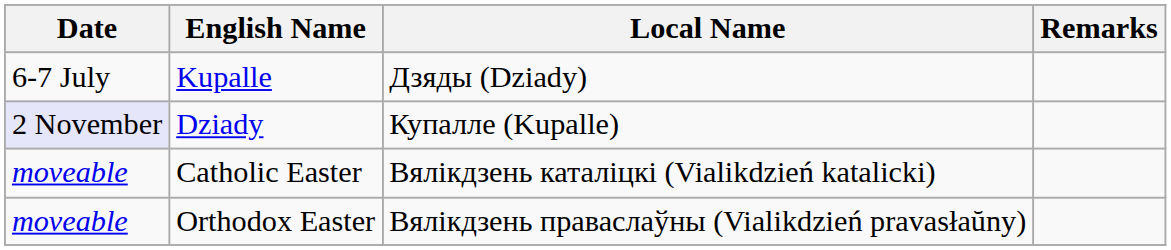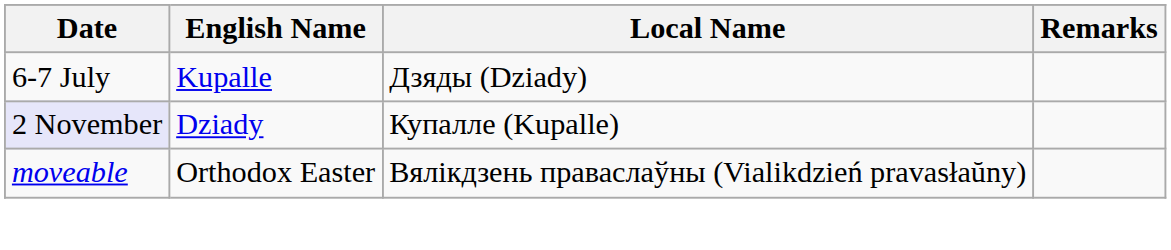 <table class="wikitable">
 <tr>
 <th>Date</th>
 <th>English Name</th>
 <th>Local Name</th>
 <th>Remarks</th>
 </tr>
 <tr>
 <td>6-7 July</td>
 <td><a href='#'>Kupalle</a></td>
 <td>Дзяды (Dziady)</td>
 <td></td>
 </tr>
 <tr>
 <td style="background: lavender;">2 November</td>
 <td><a href='#'>Dziady</a></td>
 <td>Купалле (Kupalle)</td>
 <td></td>
 </tr>
 <tr>
 <td><em><a href='#'>moveable</a></em></td>
-<td>Catholic Easter</td>
-<td>Вялiкдзень каталiцкi (Vialikdzień katalicki)</td>
-<td></td>
-</tr>
-<tr>
-<td><em><a href='#'>moveable</a></em></td>
 <td>Orthodox Easter</td>
 <td>Вялiкдзень праваслаўны (Vialikdzień pravasłaŭny)</td>
 </tr>
 </table>
